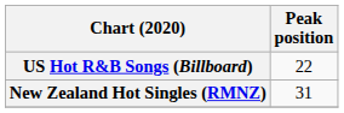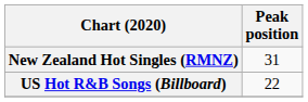 <table class="wikitable sortable plainrowheaders" style="text-align:center">
 <tr>
 <th scope="col">Chart (2020)</th>
 <th scope="col">Peak<br>position</th>
 </tr>
 <tr>
+<th scope="row">New Zealand Hot Singles (<a href='#'>RMNZ</a>)</th>
+<td>31</td>
+</tr>
+<tr>
 <th scope="row">US <a href='#'>Hot R&B Songs</a> (<em>Billboard</em>)</th>
 <td style="text-align:center;">22</td>
 </tr>
 <tr>
-<th scope="row">New Zealand Hot Singles (<a href='#'>RMNZ</a>)</th>
-<td>31</td>
-</tr>
-<tr>
 </tr>
 </table>
